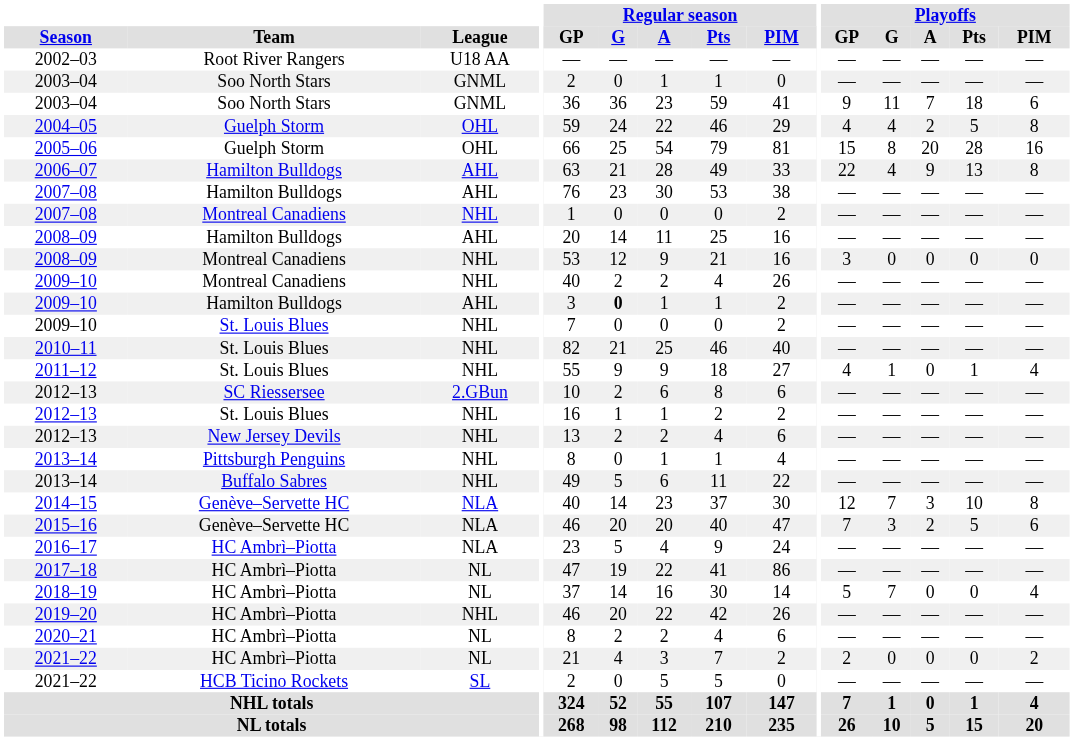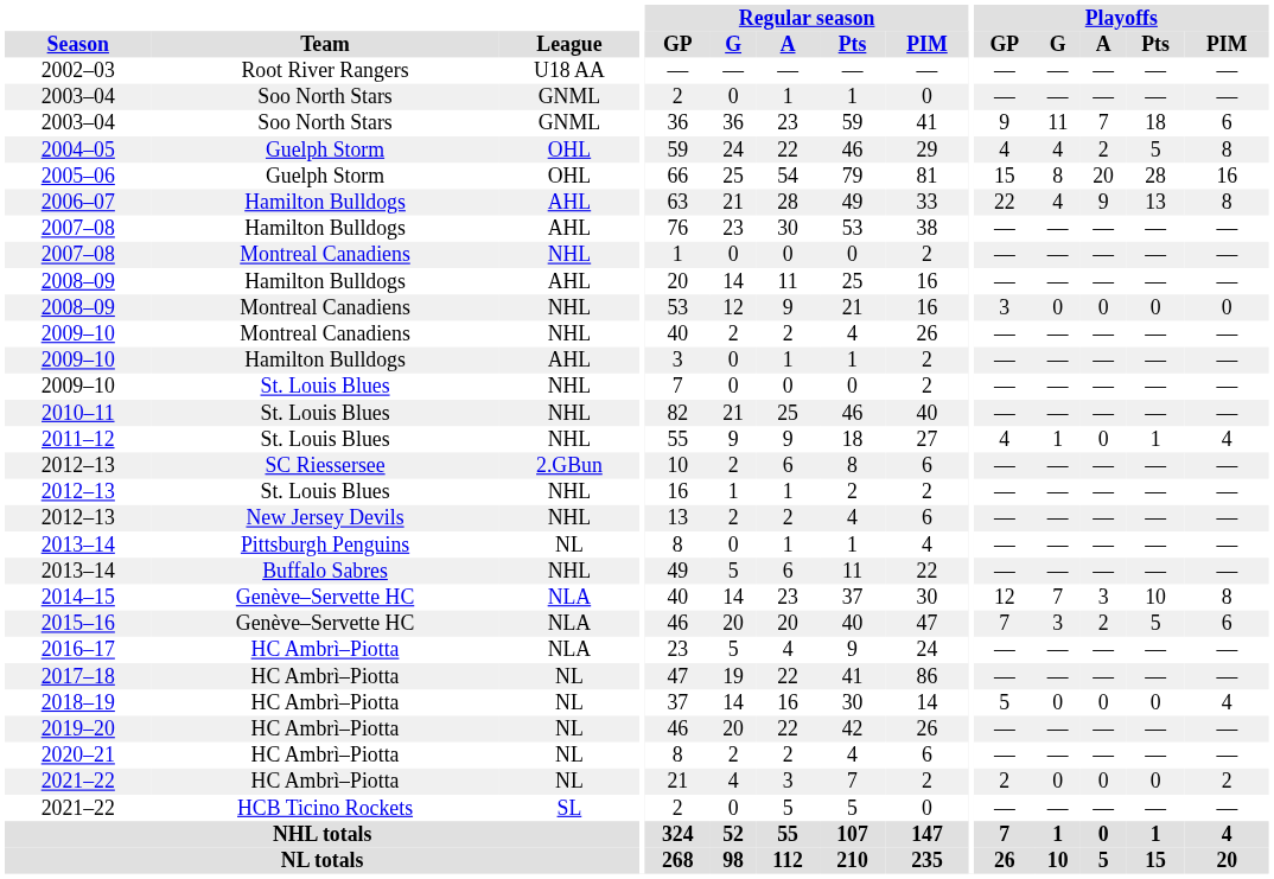 <table border="0" cellpadding="1" cellspacing="0" style="text-align:center; width:60em">
 <tr bgcolor="#e0e0e0">
 <th colspan="3"  bgcolor="#ffffff"></th>
 <th rowspan="99" bgcolor="#ffffff"></th>
 <th colspan="5"><a href='#'>Regular season</a></th>
 <th rowspan="99" bgcolor="#ffffff"></th>
 <th colspan="5"><a href='#'>Playoffs</a></th>
 </tr>
 <tr bgcolor="#e0e0e0">
 <th><a href='#'>Season</a></th>
 <th>Team</th>
 <th>League</th>
 <th>GP</th>
 <th><a href='#'>G</a></th>
 <th><a href='#'>A</a></th>
 <th><a href='#'>Pts</a></th>
 <th><a href='#'>PIM</a></th>
 <th>GP</th>
 <th>G</th>
 <th>A</th>
 <th>Pts</th>
 <th>PIM</th>
 </tr>
 <tr>
 <td>2002–03</td>
 <td>Root River Rangers</td>
 <td>U18 AA</td>
 <td>—</td>
 <td>—</td>
 <td>—</td>
 <td>—</td>
 <td>—</td>
 <td>—</td>
 <td>—</td>
 <td>—</td>
 <td>—</td>
 <td>—</td>
 </tr>
 <tr style="background:#f0f0f0;">
 <td>2003–04</td>
 <td>Soo North Stars</td>
 <td>GNML</td>
 <td>2</td>
 <td>0</td>
 <td>1</td>
 <td>1</td>
 <td>0</td>
 <td>—</td>
 <td>—</td>
 <td>—</td>
 <td>—</td>
 <td>—</td>
 </tr>
 <tr>
 <td>2003–04</td>
 <td>Soo North Stars</td>
 <td>GNML</td>
 <td>36</td>
 <td>36</td>
 <td>23</td>
 <td>59</td>
 <td>41</td>
 <td>9</td>
 <td>11</td>
 <td>7</td>
 <td>18</td>
 <td>6</td>
 </tr>
 <tr style="background:#f0f0f0;">
 <td><a href='#'>2004–05</a></td>
 <td><a href='#'>Guelph Storm</a></td>
 <td><a href='#'>OHL</a></td>
 <td>59</td>
 <td>24</td>
 <td>22</td>
 <td>46</td>
 <td>29</td>
 <td>4</td>
 <td>4</td>
 <td>2</td>
 <td>5</td>
 <td>8</td>
 </tr>
 <tr>
 <td><a href='#'>2005–06</a></td>
 <td>Guelph Storm</td>
 <td>OHL</td>
 <td>66</td>
 <td>25</td>
 <td>54</td>
 <td>79</td>
 <td>81</td>
 <td>15</td>
 <td>8</td>
 <td>20</td>
 <td>28</td>
 <td>16</td>
 </tr>
 <tr style="background:#f0f0f0;">
 <td><a href='#'>2006–07</a></td>
 <td><a href='#'>Hamilton Bulldogs</a></td>
 <td><a href='#'>AHL</a></td>
 <td>63</td>
 <td>21</td>
 <td>28</td>
 <td>49</td>
 <td>33</td>
 <td>22</td>
 <td>4</td>
 <td>9</td>
 <td>13</td>
 <td>8</td>
 </tr>
 <tr>
 <td><a href='#'>2007–08</a></td>
 <td>Hamilton Bulldogs</td>
 <td>AHL</td>
 <td>76</td>
 <td>23</td>
 <td>30</td>
 <td>53</td>
 <td>38</td>
 <td>—</td>
 <td>—</td>
 <td>—</td>
 <td>—</td>
 <td>—</td>
 </tr>
 <tr style="background:#f0f0f0;">
 <td><a href='#'>2007–08</a></td>
 <td><a href='#'>Montreal Canadiens</a></td>
 <td><a href='#'>NHL</a></td>
 <td>1</td>
 <td>0</td>
 <td>0</td>
 <td>0</td>
 <td>2</td>
 <td>—</td>
 <td>—</td>
 <td>—</td>
 <td>—</td>
 <td>—</td>
 </tr>
 <tr>
 <td><a href='#'>2008–09</a></td>
 <td>Hamilton Bulldogs</td>
 <td>AHL</td>
 <td>20</td>
 <td>14</td>
 <td>11</td>
 <td>25</td>
 <td>16</td>
 <td>—</td>
 <td>—</td>
 <td>—</td>
 <td>—</td>
 <td>—</td>
 </tr>
 <tr style="background:#f0f0f0;">
 <td><a href='#'>2008–09</a></td>
 <td>Montreal Canadiens</td>
 <td>NHL</td>
 <td>53</td>
 <td>12</td>
 <td>9</td>
 <td>21</td>
 <td>16</td>
 <td>3</td>
 <td>0</td>
 <td>0</td>
 <td>0</td>
 <td>0</td>
 </tr>
 <tr>
 <td><a href='#'>2009–10</a></td>
 <td>Montreal Canadiens</td>
 <td>NHL</td>
 <td>40</td>
 <td>2</td>
 <td>2</td>
 <td>4</td>
 <td>26</td>
 <td>—</td>
 <td>—</td>
 <td>—</td>
 <td>—</td>
 <td>—</td>
 </tr>
 <tr style="background:#f0f0f0;">
 <td><a href='#'>2009–10</a></td>
 <td>Hamilton Bulldogs</td>
 <td>AHL</td>
 <td>3</td>
-<td><strong>0</strong></td>
+<td>0</td>
 <td>1</td>
 <td>1</td>
 <td>2</td>
 <td>—</td>
 <td>—</td>
 <td>—</td>
 <td>—</td>
 <td>—</td>
 </tr>
 <tr>
 <td>2009–10</td>
 <td><a href='#'>St. Louis Blues</a></td>
 <td>NHL</td>
 <td>7</td>
 <td>0</td>
 <td>0</td>
 <td>0</td>
 <td>2</td>
 <td>—</td>
 <td>—</td>
 <td>—</td>
 <td>—</td>
 <td>—</td>
 </tr>
 <tr style="background:#f0f0f0;">
 <td><a href='#'>2010–11</a></td>
 <td>St. Louis Blues</td>
 <td>NHL</td>
 <td>82</td>
 <td>21</td>
 <td>25</td>
 <td>46</td>
 <td>40</td>
 <td>—</td>
 <td>—</td>
 <td>—</td>
 <td>—</td>
 <td>—</td>
 </tr>
 <tr>
 <td><a href='#'>2011–12</a></td>
 <td>St. Louis Blues</td>
 <td>NHL</td>
 <td>55</td>
 <td>9</td>
 <td>9</td>
 <td>18</td>
 <td>27</td>
 <td>4</td>
 <td>1</td>
 <td>0</td>
 <td>1</td>
 <td>4</td>
 </tr>
 <tr style="background:#f0f0f0;">
 <td>2012–13</td>
 <td><a href='#'>SC Riessersee</a></td>
 <td><a href='#'>2.GBun</a></td>
 <td>10</td>
 <td>2</td>
 <td>6</td>
 <td>8</td>
 <td>6</td>
 <td>—</td>
 <td>—</td>
 <td>—</td>
 <td>—</td>
 <td>—</td>
 </tr>
 <tr>
 <td><a href='#'>2012–13</a></td>
 <td>St. Louis Blues</td>
 <td>NHL</td>
 <td>16</td>
 <td>1</td>
 <td>1</td>
 <td>2</td>
 <td>2</td>
 <td>—</td>
 <td>—</td>
 <td>—</td>
 <td>—</td>
 <td>—</td>
 </tr>
 <tr style="background:#f0f0f0;">
 <td>2012–13</td>
 <td><a href='#'>New Jersey Devils</a></td>
 <td>NHL</td>
 <td>13</td>
 <td>2</td>
 <td>2</td>
 <td>4</td>
 <td>6</td>
 <td>—</td>
 <td>—</td>
 <td>—</td>
 <td>—</td>
 <td>—</td>
 </tr>
 <tr>
 <td><a href='#'>2013–14</a></td>
 <td><a href='#'>Pittsburgh Penguins</a></td>
-<td>NHL</td>
+<td>NL</td>
 <td>8</td>
 <td>0</td>
 <td>1</td>
 <td>1</td>
 <td>4</td>
 <td>—</td>
 <td>—</td>
 <td>—</td>
 <td>—</td>
 <td>—</td>
 </tr>
 <tr style="background:#f0f0f0;">
 <td>2013–14</td>
 <td><a href='#'>Buffalo Sabres</a></td>
 <td>NHL</td>
 <td>49</td>
 <td>5</td>
 <td>6</td>
 <td>11</td>
 <td>22</td>
 <td>—</td>
 <td>—</td>
 <td>—</td>
 <td>—</td>
 <td>—</td>
 </tr>
 <tr>
 <td><a href='#'>2014–15</a></td>
 <td><a href='#'>Genève–Servette HC</a></td>
 <td><a href='#'>NLA</a></td>
 <td>40</td>
 <td>14</td>
 <td>23</td>
 <td>37</td>
 <td>30</td>
 <td>12</td>
 <td>7</td>
 <td>3</td>
 <td>10</td>
 <td>8</td>
 </tr>
 <tr style="background:#f0f0f0;">
 <td><a href='#'>2015–16</a></td>
 <td>Genève–Servette HC</td>
 <td>NLA</td>
 <td>46</td>
 <td>20</td>
 <td>20</td>
 <td>40</td>
 <td>47</td>
 <td>7</td>
 <td>3</td>
 <td>2</td>
 <td>5</td>
 <td>6</td>
 </tr>
 <tr>
 <td><a href='#'>2016–17</a></td>
 <td><a href='#'>HC Ambrì–Piotta</a></td>
 <td>NLA</td>
 <td>23</td>
 <td>5</td>
 <td>4</td>
 <td>9</td>
 <td>24</td>
 <td>—</td>
 <td>—</td>
 <td>—</td>
 <td>—</td>
 <td>—</td>
 </tr>
 <tr style="background:#f0f0f0;">
 <td><a href='#'>2017–18</a></td>
 <td>HC Ambrì–Piotta</td>
 <td>NL</td>
 <td>47</td>
 <td>19</td>
 <td>22</td>
 <td>41</td>
 <td>86</td>
 <td>—</td>
 <td>—</td>
 <td>—</td>
 <td>—</td>
 <td>—</td>
 </tr>
 <tr>
 <td><a href='#'>2018–19</a></td>
 <td>HC Ambrì–Piotta</td>
 <td>NL</td>
 <td>37</td>
 <td>14</td>
 <td>16</td>
 <td>30</td>
 <td>14</td>
 <td>5</td>
-<td>7</td>
+<td>0</td>
 <td>0</td>
 <td>0</td>
 <td>4</td>
 </tr>
 <tr style="background:#f0f0f0;">
 <td><a href='#'>2019–20</a></td>
 <td>HC Ambrì–Piotta</td>
-<td>NHL</td>
+<td>NL</td>
 <td>46</td>
 <td>20</td>
 <td>22</td>
 <td>42</td>
 <td>26</td>
 <td>—</td>
 <td>—</td>
 <td>—</td>
 <td>—</td>
 <td>—</td>
 </tr>
 <tr>
 <td><a href='#'>2020–21</a></td>
 <td>HC Ambrì–Piotta</td>
 <td>NL</td>
 <td>8</td>
 <td>2</td>
 <td>2</td>
 <td>4</td>
 <td>6</td>
 <td>—</td>
 <td>—</td>
 <td>—</td>
 <td>—</td>
 <td>—</td>
 </tr>
 <tr style="background:#f0f0f0;">
 <td><a href='#'>2021–22</a></td>
 <td>HC Ambrì–Piotta</td>
 <td>NL</td>
 <td>21</td>
 <td>4</td>
 <td>3</td>
 <td>7</td>
 <td>2</td>
 <td>2</td>
 <td>0</td>
 <td>0</td>
 <td>0</td>
 <td>2</td>
 </tr>
 <tr>
 <td>2021–22</td>
 <td><a href='#'>HCB Ticino Rockets</a></td>
 <td><a href='#'>SL</a></td>
 <td>2</td>
 <td>0</td>
 <td>5</td>
 <td>5</td>
 <td>0</td>
 <td>—</td>
 <td>—</td>
 <td>—</td>
 <td>—</td>
 <td>—</td>
 </tr>
 <tr style="background:#e0e0e0;">
 <th colspan="3">NHL totals</th>
 <th>324</th>
 <th>52</th>
 <th>55</th>
 <th>107</th>
 <th>147</th>
 <th>7</th>
 <th>1</th>
 <th>0</th>
 <th>1</th>
 <th>4</th>
 </tr>
 <tr style="background:#e0e0e0;">
 <th colspan="3">NL totals</th>
 <th>268</th>
 <th>98</th>
 <th>112</th>
 <th>210</th>
 <th>235</th>
 <th>26</th>
 <th>10</th>
 <th>5</th>
 <th>15</th>
 <th>20</th>
 </tr>
 </table>
